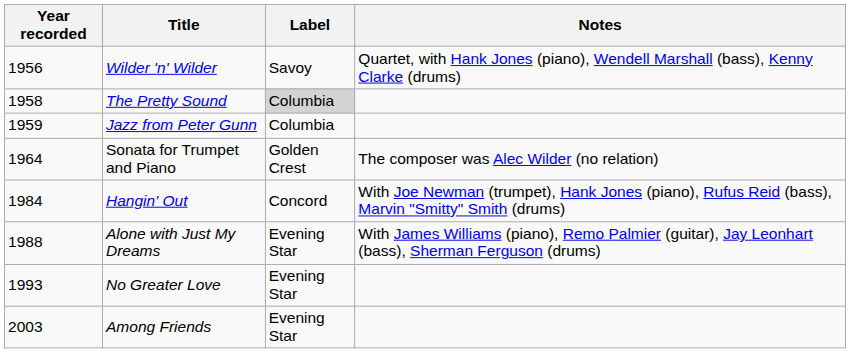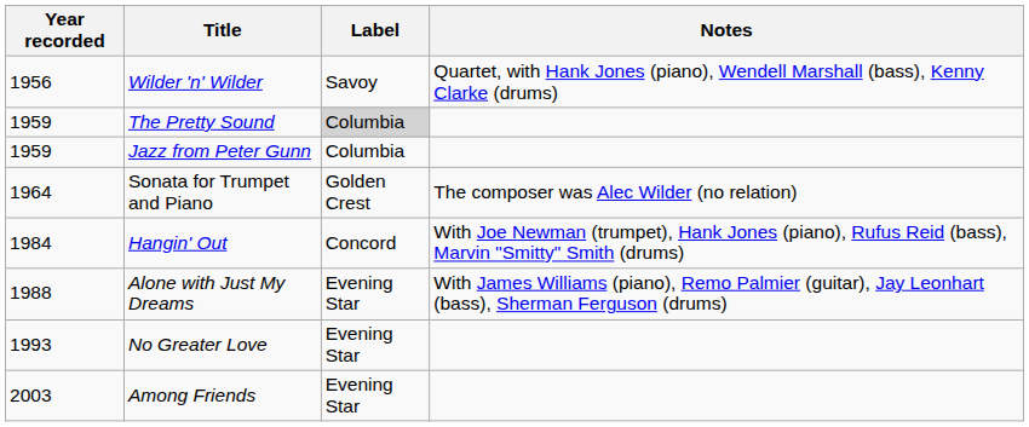 <table class="wikitable sortable">
 <tr>
 <th>Year recorded</th>
 <th>Title</th>
 <th>Label</th>
 <th>Notes</th>
 </tr>
 <tr>
 <td>1956</td>
 <td><em><a href='#'>Wilder 'n' Wilder</a></em></td>
 <td>Savoy</td>
 <td>Quartet, with <a href='#'>Hank Jones</a> (piano), <a href='#'>Wendell Marshall</a> (bass), <a href='#'>Kenny Clarke</a> (drums)</td>
 </tr>
 <tr>
-<td>1958</td>
+<td>1959</td>
 <td><em><a href='#'>The Pretty Sound</a></em></td>
 <td style="background: lightgrey;">Columbia</td>
 <td></td>
 </tr>
 <tr>
 <td>1959</td>
 <td><em><a href='#'>Jazz from Peter Gunn</a></em></td>
 <td>Columbia</td>
 </tr>
 <tr>
 <td>1964</td>
 <td>Sonata for Trumpet and Piano</td>
 <td>Golden Crest</td>
 <td>The composer was <a href='#'>Alec Wilder</a> (no relation)</td>
 </tr>
 <tr>
 <td>1984</td>
 <td><em><a href='#'>Hangin' Out</a></em></td>
 <td>Concord</td>
 <td>With <a href='#'>Joe Newman</a> (trumpet), <a href='#'>Hank Jones</a> (piano), <a href='#'>Rufus Reid</a> (bass), <a href='#'>Marvin "Smitty" Smith</a> (drums)</td>
 </tr>
 <tr>
 <td>1988</td>
 <td><em>Alone with Just My Dreams</em></td>
 <td>Evening Star</td>
 <td>With <a href='#'>James Williams</a> (piano), <a href='#'>Remo Palmier</a> (guitar), <a href='#'>Jay Leonhart</a> (bass), <a href='#'>Sherman Ferguson</a> (drums)</td>
 </tr>
 <tr>
 <td>1993</td>
 <td><em>No Greater Love</em></td>
 <td>Evening Star</td>
 <td></td>
 </tr>
 <tr>
 <td>2003</td>
 <td><em>Among Friends</em></td>
 <td>Evening Star</td>
 </tr>
 </table>
